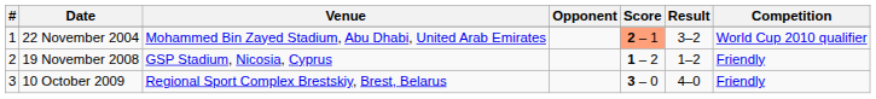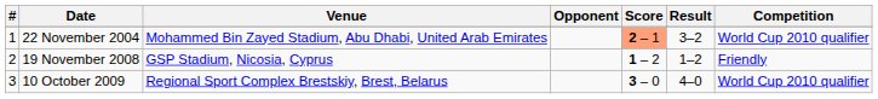 <table class="wikitable" border="1">
 <tr>
 <th>#</th>
 <th>Date</th>
 <th>Venue</th>
 <th>Opponent</th>
 <th>Score</th>
 <th>Result</th>
 <th>Competition</th>
 </tr>
 <tr>
 </tr>
 <tr>
 <td>1</td>
 <td>22 November 2004</td>
 <td><a href='#'>Mohammed Bin Zayed Stadium</a>, <a href='#'>Abu Dhabi</a>, <a href='#'>United Arab Emirates</a></td>
 <td></td>
 <td align=center style="background: lightsalmon;"><strong>2</strong> – 1</td>
 <td align=center>3–2</td>
 <td><a href='#'>World Cup 2010 qualifier</a></td>
 </tr>
 <tr>
 <td>2</td>
 <td>19 November 2008</td>
 <td><a href='#'>GSP Stadium</a>, <a href='#'>Nicosia</a>, <a href='#'>Cyprus</a></td>
 <td></td>
 <td align=center><strong>1</strong> – 2</td>
 <td align=center>1–2</td>
 <td><a href='#'>Friendly</a></td>
 </tr>
 <tr>
 <td>3</td>
 <td>10 October 2009</td>
 <td><a href='#'>Regional Sport Complex Brestskiy</a>, <a href='#'>Brest, Belarus</a></td>
 <td></td>
 <td align=center><strong>3</strong> – 0</td>
 <td align=center>4–0</td>
-<td><a href='#'>Friendly</a></td>
+<td><a href='#'>World Cup 2010 qualifier</a></td>
 </tr>
 </table>
